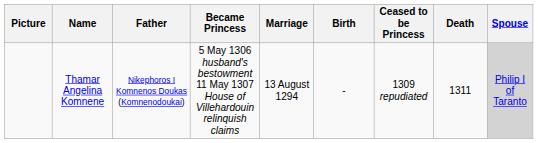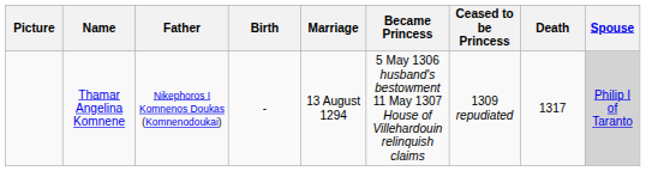 <table style="width:95%;" class="wikitable">
 <tr>
 <th style="width:8%;">Picture</th>
 <th style="width:10%;">Name</th>
 <th style="width:9%;">Father</th>
+<th style="width:10%;">Birth</th>
+<th style="width:9%;">Marriage</th>
 <th style="width:9%;">Became Princess</th>
-<th style="width:9%;">Marriage</th>
-<th style="width:10%;">Birth</th>
 <th style="width:9%;">Ceased to be Princess</th>
 <th style="width:9%;">Death</th>
 <th style="width:6%;"><a href='#'>Spouse</a></th>
 </tr>
 <tr>
 <td style="text-align:center;"></td>
 <td style="text-align:center;"><a href='#'>Thamar Angelina Komnene</a></td>
 <td style="text-align:center;"><small><a href='#'>Nikephoros I Komnenos Doukas</a><br>(<a href='#'>Komnenodoukai</a>)</small></td>
+<td style="text-align:center;">-</td>
+<td style="text-align:center;">13 August 1294</td>
 <td style="text-align:center;">5 May 1306<br><em>husband's bestowment</em><br>11 May 1307<br><em>House of Villehardouin relinquish claims</em></td>
-<td style="text-align:center;">13 August 1294</td>
-<td style="text-align:center;">-</td>
 <td style="text-align:center;">1309<br><em>repudiated</em></td>
-<td style="text-align:center;">1311</td>
+<td style="text-align:center;">1317</td>
 <td style="background: lightgrey; text-align:center;"><a href='#'>Philip I of Taranto</a></td>
 </tr>
 </table>
